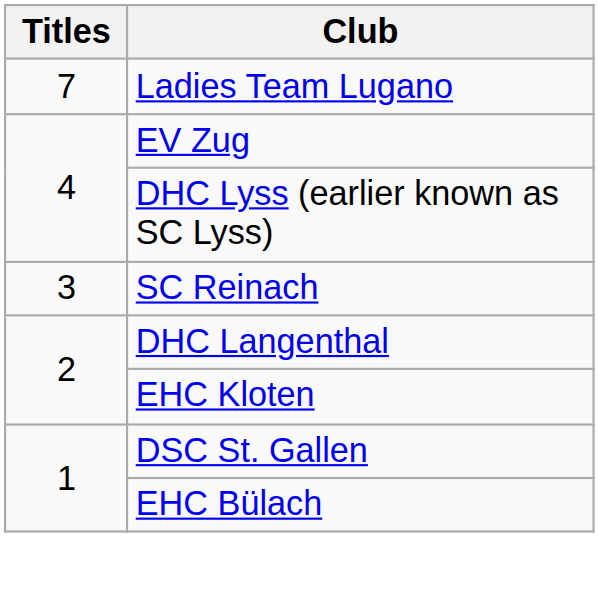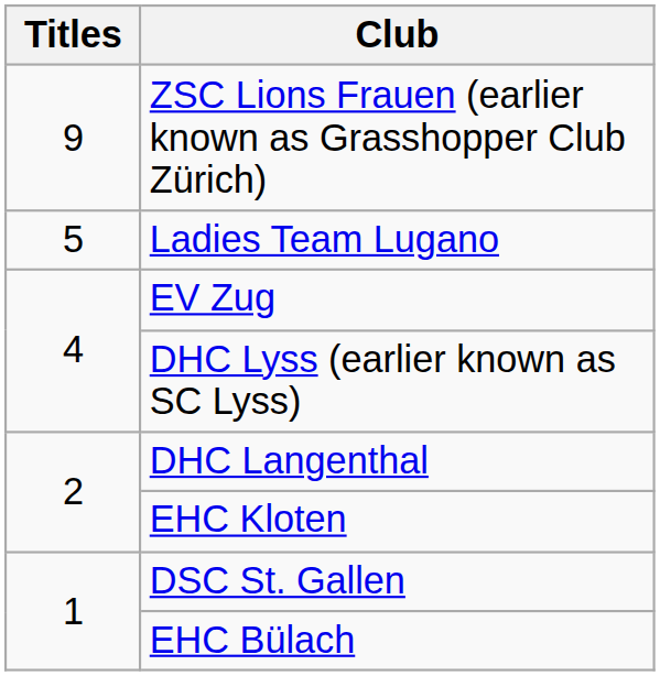 <table class="wikitable">
 <tr>
 <th bgcolor="#E0E0E0" align="center" width="50">Titles</th>
 <th bgcolor="#E0E0E0" align="left" width="210">Club</th>
 </tr>
 <tr>
-<td style="text-align:center;">7</td>
+<td style="text-align:center;">9</td>
+<td><a href='#'>ZSC Lions Frauen</a> (earlier known as Grasshopper Club Zürich)</td>
+</tr>
+<tr>
+<td style="text-align:center;">5</td>
 <td><a href='#'>Ladies Team Lugano</a></td>
 </tr>
 <tr>
 <td style="text-align:center;" rowspan="2">4</td>
 <td><a href='#'>EV Zug</a></td>
 </tr>
 <tr>
 <td><a href='#'>DHC Lyss</a> (earlier known as SC Lyss)</td>
-</tr>
-<tr>
-<td style="text-align:center;">3</td>
-<td><a href='#'>SC Reinach</a></td>
 </tr>
 <tr>
 <td style="text-align:center;" rowspan="2">2</td>
 <td><a href='#'>DHC Langenthal</a></td>
 </tr>
 <tr>
 <td><a href='#'>EHC Kloten</a></td>
 </tr>
 <tr>
 <td style="text-align:center;" rowspan="2">1</td>
 <td><a href='#'>DSC St. Gallen</a></td>
 </tr>
 <tr>
 <td><a href='#'>EHC Bülach</a></td>
 </tr>
 </table>
